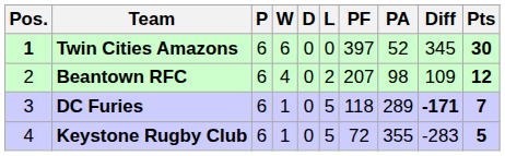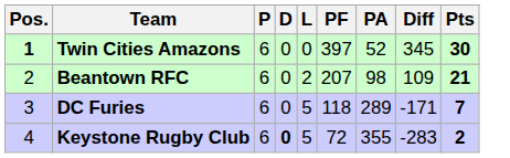 <table class="wikitable" style="text-align: center;">
 <tr>
 <th>Pos.</th>
 <th>Team</th>
 <th>P</th>
-<th>W</th>
 <th>D</th>
 <th>L</th>
 <th>PF</th>
 <th>PA</th>
 <th>Diff</th>
 <th>Pts</th>
 </tr>
 <tr bgcolor="ccffcc">
 <td><strong>1</strong></td>
 <td align="left"><strong>Twin Cities Amazons</strong></td>
-<td>6</td>
 <td>6</td>
 <td>0</td>
 <td>0</td>
 <td>397</td>
 <td>52</td>
 <td>345</td>
 <td><strong>30</strong></td>
 </tr>
 <tr bgcolor="ccffcc">
 <td>2</td>
 <td align="left"><strong>Beantown RFC</strong></td>
 <td>6</td>
-<td>4</td>
 <td>0</td>
 <td>2</td>
 <td>207</td>
 <td>98</td>
 <td>109</td>
-<td><strong>12</strong></td>
+<td><strong>21</strong></td>
 </tr>
 <tr bgcolor="ccccff">
 <td>3</td>
 <td align="left"><strong>DC Furies</strong></td>
 <td>6</td>
-<td>1</td>
 <td>0</td>
 <td>5</td>
 <td>118</td>
 <td>289</td>
-<td><strong>-171</strong></td>
+<td>-171</td>
 <td><strong>7</strong></td>
 </tr>
 <tr bgcolor="ccccff">
 <td>4</td>
 <td align="left"><strong>Keystone Rugby Club</strong></td>
 <td>6</td>
-<td>1</td>
-<td>0</td>
+<td><strong>0</strong></td>
 <td>5</td>
 <td>72</td>
 <td>355</td>
 <td>-283</td>
-<td><strong>5</strong></td>
+<td><strong>2</strong></td>
 </tr>
 </table>
